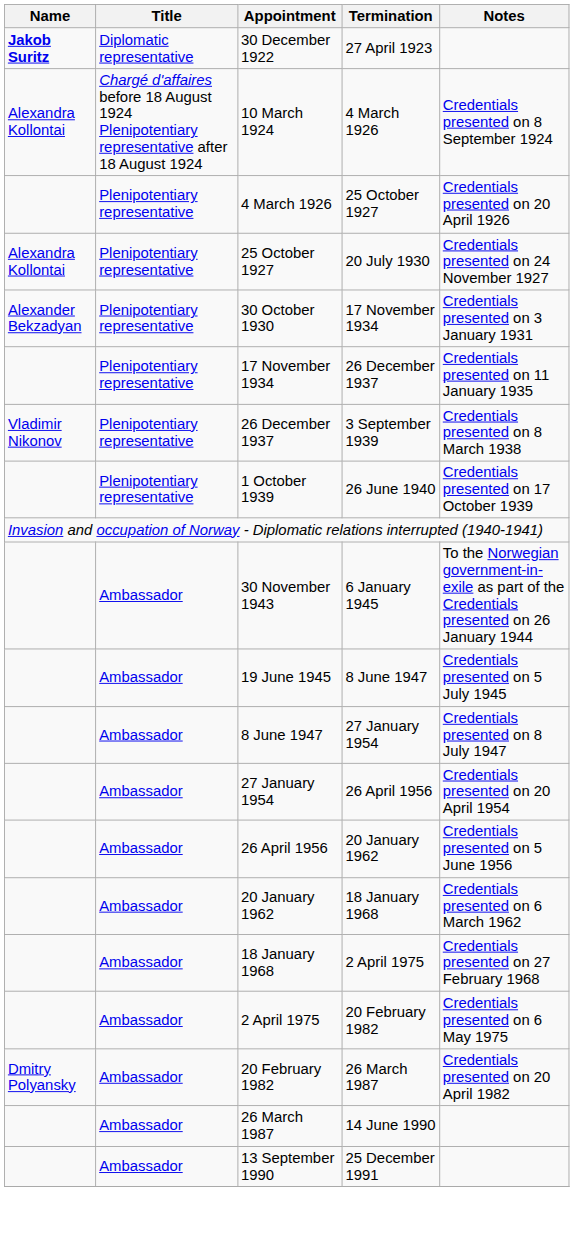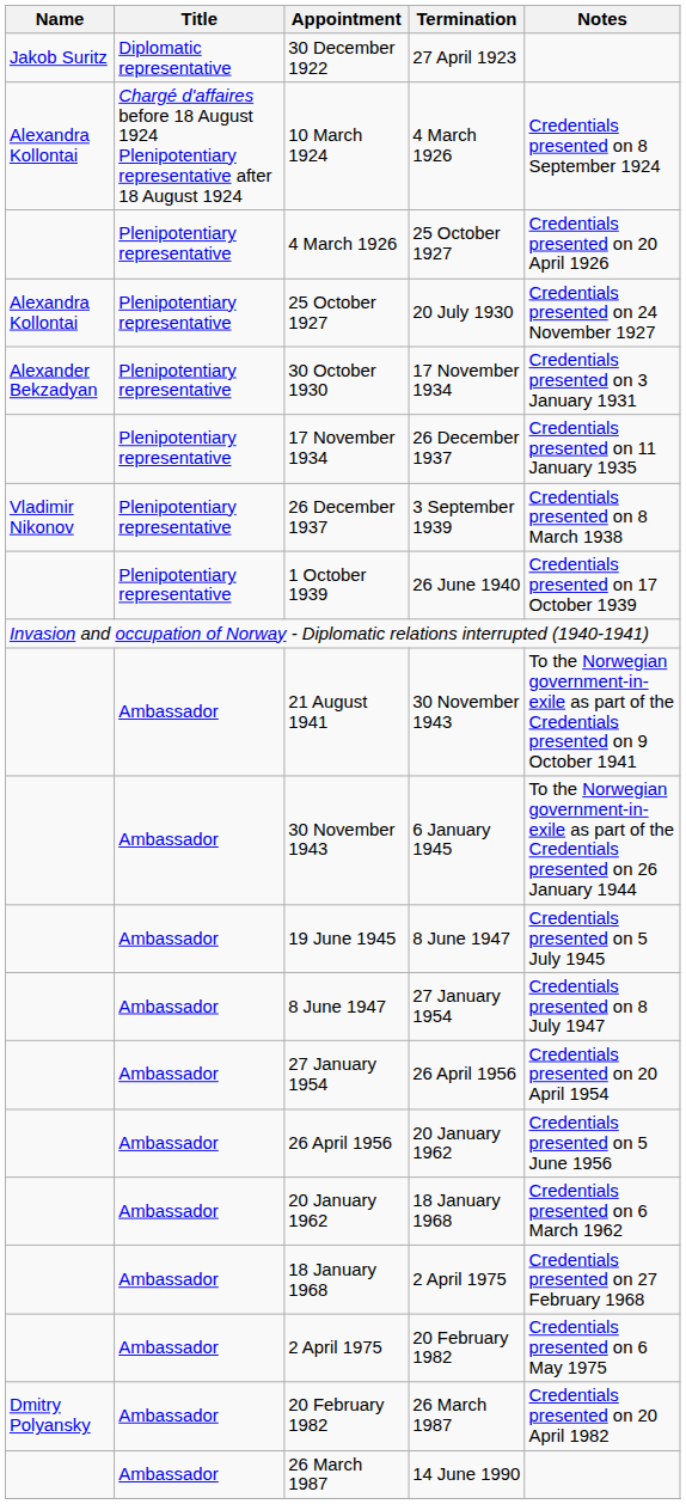 <table class="wikitable">
 <tr valign="middle">
 <th>Name</th>
 <th>Title</th>
 <th>Appointment</th>
 <th>Termination</th>
 <th>Notes</th>
 </tr>
 <tr>
-<td><strong><a href='#'>Jakob Suritz</a></strong></td>
+<td><a href='#'>Jakob Suritz</a></td>
 <td><a href='#'>Diplomatic representative</a></td>
 <td>30 December 1922</td>
 <td>27 April 1923</td>
 <td></td>
 </tr>
 <tr>
 <td><a href='#'>Alexandra Kollontai</a></td>
 <td><em><a href='#'>Chargé d'affaires</a></em> before 18 August 1924<br><a href='#'>Plenipotentiary representative</a> after 18 August 1924</td>
 <td>10 March 1924</td>
 <td>4 March 1926</td>
 <td><a href='#'>Credentials presented</a> on 8 September 1924</td>
 </tr>
 <tr>
 <td></td>
 <td><a href='#'>Plenipotentiary representative</a></td>
 <td>4 March 1926</td>
 <td>25 October 1927</td>
 <td><a href='#'>Credentials presented</a> on 20 April 1926</td>
 </tr>
 <tr>
 <td><a href='#'>Alexandra Kollontai</a></td>
 <td><a href='#'>Plenipotentiary representative</a></td>
 <td>25 October 1927</td>
 <td>20 July 1930</td>
 <td><a href='#'>Credentials presented</a> on 24 November 1927</td>
 </tr>
 <tr>
 <td><a href='#'>Alexander Bekzadyan</a></td>
 <td><a href='#'>Plenipotentiary representative</a></td>
 <td>30 October 1930</td>
 <td>17 November 1934</td>
 <td><a href='#'>Credentials presented</a> on 3 January 1931</td>
 </tr>
 <tr>
 <td></td>
 <td><a href='#'>Plenipotentiary representative</a></td>
 <td>17 November 1934</td>
 <td>26 December 1937</td>
 <td><a href='#'>Credentials presented</a> on 11 January 1935</td>
 </tr>
 <tr>
 <td><a href='#'>Vladimir Nikonov</a></td>
 <td><a href='#'>Plenipotentiary representative</a></td>
 <td>26 December 1937</td>
 <td>3 September 1939</td>
 <td><a href='#'>Credentials presented</a> on 8 March 1938</td>
 </tr>
 <tr>
 <td></td>
 <td><a href='#'>Plenipotentiary representative</a></td>
 <td>1 October 1939</td>
 <td>26 June 1940</td>
 <td><a href='#'>Credentials presented</a> on 17 October 1939</td>
 </tr>
 <tr>
 <td colspan="5"><em><a href='#'>Invasion</a> and <a href='#'>occupation of Norway</a> - Diplomatic relations interrupted (1940-1941)</em></td>
+</tr>
+<tr>
+<td></td>
+<td><a href='#'>Ambassador</a></td>
+<td>21 August 1941</td>
+<td>30 November 1943</td>
+<td>To the <a href='#'>Norwegian government-in-exile</a> as part of the <br><a href='#'>Credentials presented</a> on 9 October 1941</td>
 </tr>
 <tr>
 <td></td>
 <td><a href='#'>Ambassador</a></td>
 <td>30 November 1943</td>
 <td>6 January 1945</td>
 <td>To the <a href='#'>Norwegian government-in-exile</a> as part of the <br><a href='#'>Credentials presented</a> on 26 January 1944</td>
 </tr>
 <tr>
 <td></td>
 <td><a href='#'>Ambassador</a></td>
 <td>19 June 1945</td>
 <td>8 June 1947</td>
 <td><a href='#'>Credentials presented</a> on 5 July 1945</td>
 </tr>
 <tr>
 <td></td>
 <td><a href='#'>Ambassador</a></td>
 <td>8 June 1947</td>
 <td>27 January 1954</td>
 <td><a href='#'>Credentials presented</a> on 8 July 1947</td>
 </tr>
 <tr>
 <td></td>
 <td><a href='#'>Ambassador</a></td>
 <td>27 January 1954</td>
 <td>26 April 1956</td>
 <td><a href='#'>Credentials presented</a> on 20 April 1954</td>
 </tr>
 <tr>
 <td></td>
 <td><a href='#'>Ambassador</a></td>
 <td>26 April 1956</td>
 <td>20 January 1962</td>
 <td><a href='#'>Credentials presented</a> on 5 June 1956</td>
 </tr>
 <tr>
 <td></td>
 <td><a href='#'>Ambassador</a></td>
 <td>20 January 1962</td>
 <td>18 January 1968</td>
 <td><a href='#'>Credentials presented</a> on 6 March 1962</td>
 </tr>
 <tr>
 <td></td>
 <td><a href='#'>Ambassador</a></td>
 <td>18 January 1968</td>
 <td>2 April 1975</td>
 <td><a href='#'>Credentials presented</a> on 27 February 1968</td>
 </tr>
 <tr>
 <td></td>
 <td><a href='#'>Ambassador</a></td>
 <td>2 April 1975</td>
 <td>20 February 1982</td>
 <td><a href='#'>Credentials presented</a> on 6 May 1975</td>
 </tr>
 <tr>
 <td><a href='#'>Dmitry Polyansky</a></td>
 <td><a href='#'>Ambassador</a></td>
 <td>20 February 1982</td>
 <td>26 March 1987</td>
 <td><a href='#'>Credentials presented</a> on 20 April 1982</td>
 </tr>
 <tr>
 <td></td>
 <td><a href='#'>Ambassador</a></td>
 <td>26 March 1987</td>
 <td>14 June 1990</td>
 <td></td>
 </tr>
 <tr>
-<td></td>
-<td><a href='#'>Ambassador</a></td>
-<td>13 September 1990</td>
-<td>25 December 1991</td>
-<td></td>
-</tr>
-<tr>
 </tr>
 </table>
